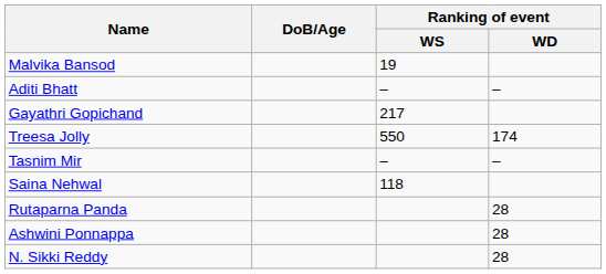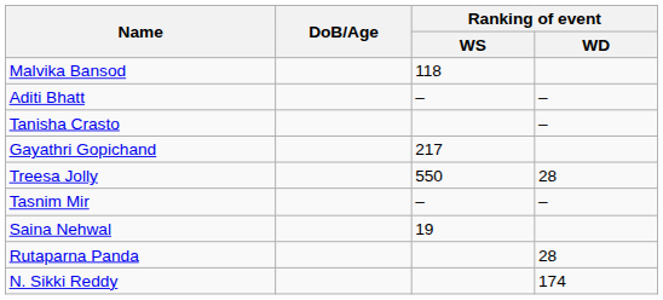 <table class="wikitable"  style="width:600px; font-size:95%;">
 <tr>
 <th align="left" rowspan="2">Name</th>
 <th align="left" rowspan="2">DoB/Age</th>
 <th align="center" colspan="2">Ranking of event</th>
 </tr>
 <tr>
 <th align="center">WS</th>
 <th align="center">WD</th>
 </tr>
 <tr>
 <td align="left"><a href='#'>Malvika Bansod</a></td>
 <td align="left"></td>
-<td>19</td>
+<td>118</td>
 <td></td>
 </tr>
 <tr>
 <td align="left"><a href='#'>Aditi Bhatt</a></td>
 <td align="left"></td>
 <td>–</td>
+<td>–</td>
+</tr>
+<tr>
+<td align="left"><a href='#'>Tanisha Crasto</a></td>
+<td align="left"></td>
+<td></td>
 <td>–</td>
 </tr>
 <tr>
 <td align="left"><a href='#'>Gayathri Gopichand</a></td>
 <td align="left"></td>
 <td>217</td>
 <td></td>
 </tr>
 <tr>
 <td align="left"><a href='#'>Treesa Jolly</a></td>
 <td align="left"></td>
 <td>550</td>
-<td>174</td>
+<td>28</td>
 </tr>
 <tr>
 <td align="left"><a href='#'>Tasnim Mir</a></td>
 <td align="left"></td>
 <td>–</td>
 <td>–</td>
 </tr>
 <tr>
 <td align="left"><a href='#'>Saina Nehwal</a></td>
 <td align="left"></td>
-<td>118</td>
+<td>19</td>
 <td></td>
 </tr>
 <tr>
 <td align="left"><a href='#'>Rutaparna Panda</a></td>
 <td align="left"></td>
 <td></td>
 <td>28</td>
 </tr>
 <tr>
-<td align="left"><a href='#'>Ashwini Ponnappa</a></td>
-<td align="left"></td>
-<td></td>
-<td>28</td>
-</tr>
-<tr>
 <td align="left"><a href='#'>N. Sikki Reddy</a></td>
 <td align="left"></td>
 <td></td>
-<td>28</td>
+<td>174</td>
 </tr>
 </table>
